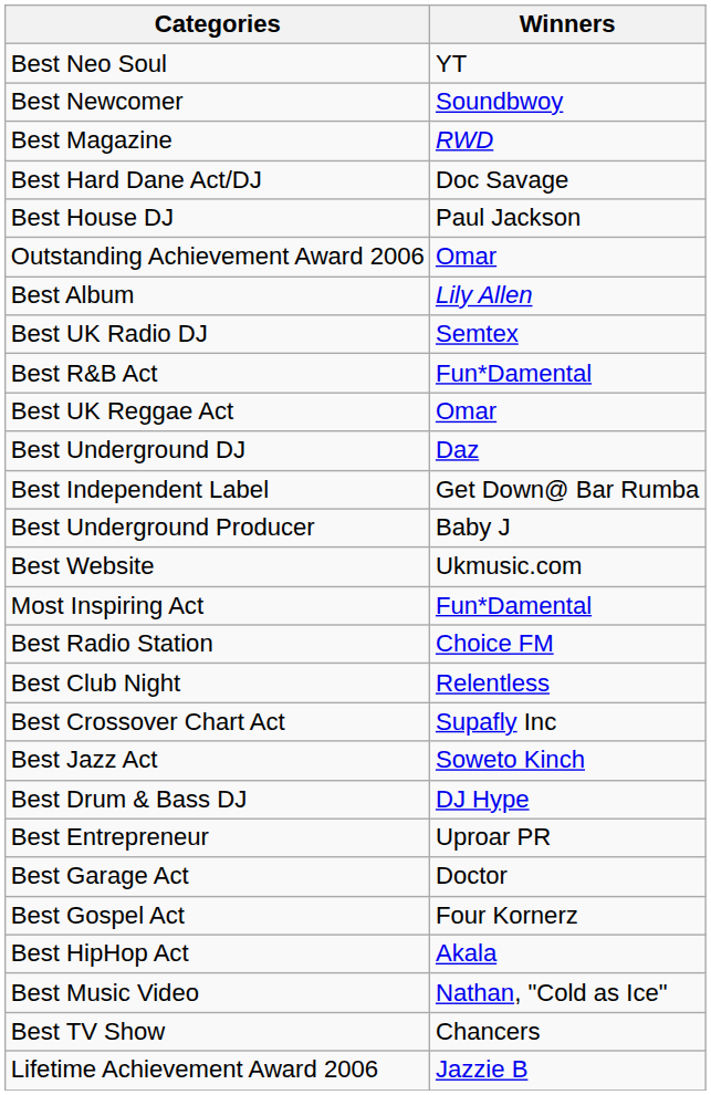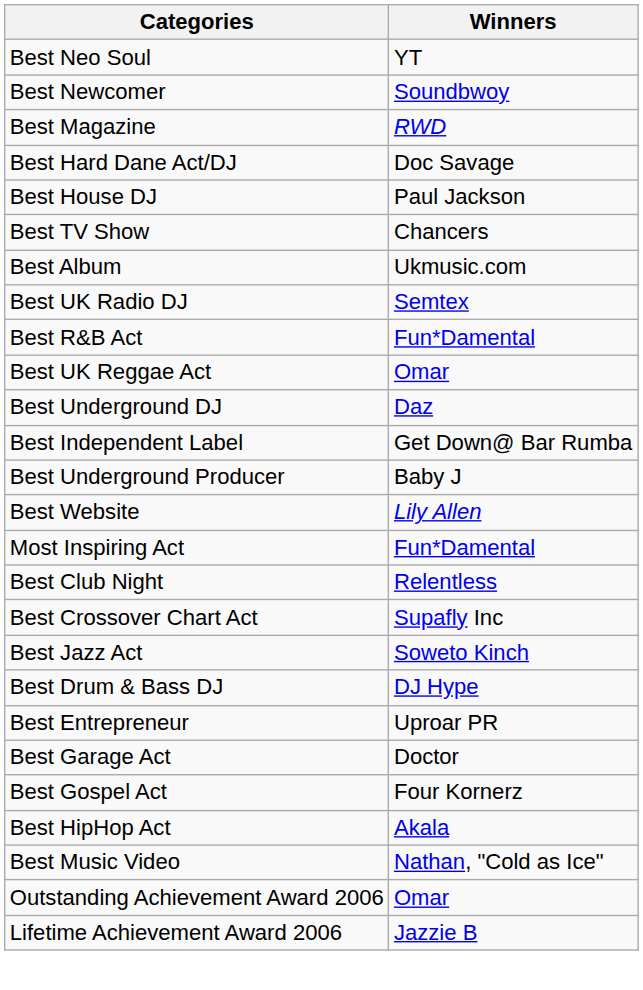 <table class="wikitable">
 <tr>
 <th>Categories</th>
 <th>Winners</th>
 </tr>
 <tr>
 <td>Best Neo Soul</td>
 <td>YT</td>
 </tr>
 <tr>
 <td>Best Newcomer</td>
 <td><a href='#'>Soundbwoy</a></td>
 </tr>
 <tr>
 <td>Best Magazine</td>
 <td><em><a href='#'>RWD</a></em></td>
 </tr>
 <tr>
 <td>Best Hard Dane Act/DJ</td>
 <td>Doc Savage</td>
 </tr>
 <tr>
 <td>Best House DJ</td>
 <td>Paul Jackson</td>
 </tr>
 <tr>
-<td>Outstanding Achievement Award 2006</td>
-<td><a href='#'>Omar</a></td>
+<td>Best TV Show</td>
+<td>Chancers</td>
 </tr>
 <tr>
 <td>Best Album</td>
-<td><em><a href='#'>Lily Allen</a></em></td>
+<td>Ukmusic.com</td>
 </tr>
 <tr>
 <td>Best UK Radio DJ</td>
 <td><a href='#'>Semtex</a></td>
 </tr>
 <tr>
 <td>Best R&B Act</td>
 <td><a href='#'>Fun*Damental</a></td>
 </tr>
 <tr>
 <td>Best UK Reggae Act</td>
 <td><a href='#'>Omar</a></td>
 </tr>
 <tr>
 <td>Best Underground DJ</td>
 <td><a href='#'>Daz</a></td>
 </tr>
 <tr>
 <td>Best Independent Label</td>
 <td>Get Down@ Bar Rumba</td>
 </tr>
 <tr>
 <td>Best Underground Producer</td>
 <td>Baby J</td>
 </tr>
 <tr>
 <td>Best Website</td>
-<td>Ukmusic.com</td>
+<td><em><a href='#'>Lily Allen</a></em></td>
 </tr>
 <tr>
 <td>Most Inspiring Act</td>
 <td><a href='#'>Fun*Damental</a></td>
-</tr>
-<tr>
-<td>Best Radio Station</td>
-<td><a href='#'>Choice FM</a></td>
 </tr>
 <tr>
 <td>Best Club Night</td>
 <td><a href='#'>Relentless</a></td>
 </tr>
 <tr>
 <td>Best Crossover Chart Act</td>
 <td><a href='#'>Supafly</a> Inc</td>
 </tr>
 <tr>
 <td>Best Jazz Act</td>
 <td><a href='#'>Soweto Kinch</a></td>
 </tr>
 <tr>
 <td>Best Drum & Bass DJ</td>
 <td><a href='#'>DJ Hype</a></td>
 </tr>
 <tr>
 <td>Best Entrepreneur</td>
 <td>Uproar PR</td>
 </tr>
 <tr>
 <td>Best Garage Act</td>
 <td>Doctor</td>
 </tr>
 <tr>
 <td>Best Gospel Act</td>
 <td>Four Kornerz</td>
 </tr>
 <tr>
 <td>Best HipHop Act</td>
 <td><a href='#'>Akala</a></td>
 </tr>
 <tr>
 <td>Best Music Video</td>
 <td><a href='#'>Nathan</a>, "Cold as Ice"</td>
 </tr>
 <tr>
-<td>Best TV Show</td>
-<td>Chancers</td>
+<td>Outstanding Achievement Award 2006</td>
+<td><a href='#'>Omar</a></td>
 </tr>
 <tr>
 <td>Lifetime Achievement Award 2006</td>
 <td><a href='#'>Jazzie B</a></td>
 </tr>
 </table>
